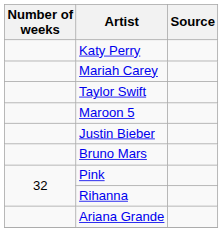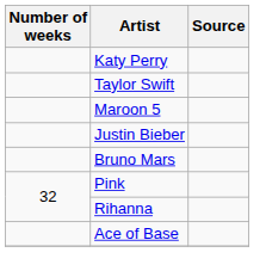 <table class="wikitable">
 <tr>
 <th>Number of <br>weeks</th>
 <th>Artist</th>
 <th>Source</th>
 </tr>
 <tr>
 <td></td>
 <td><a href='#'>Katy Perry</a></td>
-<td></td>
-</tr>
-<tr>
-<td></td>
-<td><a href='#'>Mariah Carey</a></td>
 <td></td>
 </tr>
 <tr>
 <td></td>
 <td><a href='#'>Taylor Swift</a></td>
 <td></td>
 </tr>
 <tr>
 <td></td>
 <td><a href='#'>Maroon 5</a></td>
 <td></td>
 </tr>
 <tr>
 <td></td>
 <td><a href='#'>Justin Bieber</a></td>
 <td></td>
 </tr>
 <tr>
 <td></td>
 <td><a href='#'>Bruno Mars</a></td>
 <td></td>
 </tr>
 <tr>
 <td rowspan="2" style="text-align:center;">32</td>
 <td><a href='#'>Pink</a></td>
 <td></td>
 </tr>
 <tr>
 <td><a href='#'>Rihanna</a></td>
 <td></td>
 </tr>
 <tr>
 <td></td>
-<td><a href='#'>Ariana Grande</a></td>
+<td><a href='#'>Ace of Base</a></td>
 <td></td>
 </tr>
 <tr>
 </tr>
 </table>
